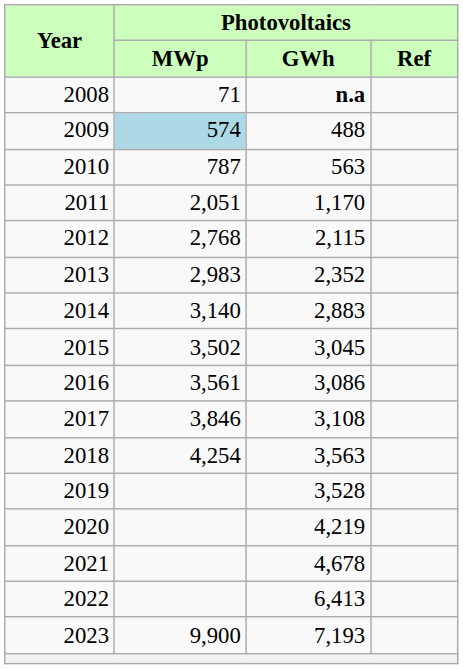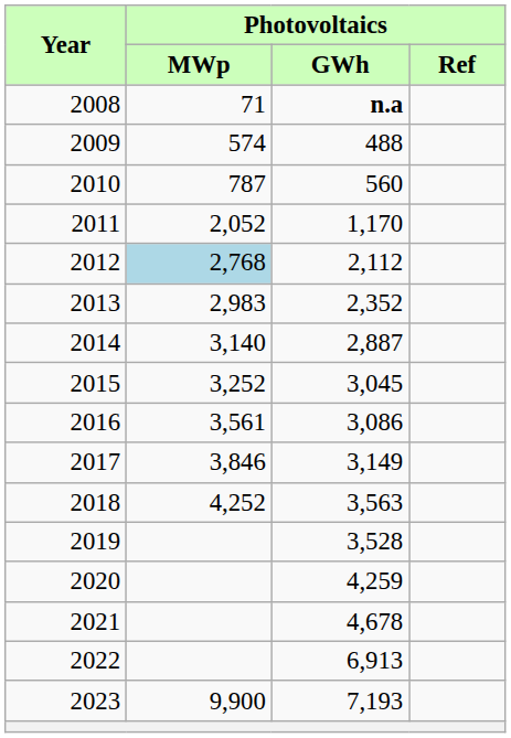 <table class="wikitable floatright" style="text-align: right; width: 320px;">
 <tr>
 <th rowspan="2" style="background:#cfb;">Year</th>
 <th colspan="3" style="background:#cfb;">Photovoltaics</th>
 </tr>
 <tr>
 <th style="background:#cfb;">MWp</th>
 <th style="background:#cfb;">GWh</th>
 <th style="background:#cfb;">Ref</th>
 </tr>
 <tr>
 <td>2008</td>
 <td>71</td>
 <td><strong>n.a</strong></td>
 <td></td>
 </tr>
 <tr>
 <td>2009</td>
-<td style="background: lightblue;">574</td>
+<td>574</td>
 <td>488</td>
 <td></td>
 </tr>
 <tr>
 <td>2010</td>
 <td>787</td>
-<td>563</td>
+<td>560</td>
 <td></td>
 </tr>
 <tr>
 <td>2011</td>
-<td>2,051</td>
+<td>2,052</td>
 <td>1,170</td>
 <td></td>
 </tr>
 <tr>
 <td>2012</td>
-<td>2,768</td>
-<td>2,115</td>
+<td style="background: lightblue;">2,768</td>
+<td>2,112</td>
 <td></td>
 </tr>
 <tr>
 <td>2013</td>
 <td>2,983</td>
 <td>2,352</td>
 <td></td>
 </tr>
 <tr>
 <td>2014</td>
 <td>3,140</td>
-<td>2,883</td>
+<td>2,887</td>
 <td></td>
 </tr>
 <tr>
 <td>2015</td>
-<td>3,502</td>
+<td>3,252</td>
 <td>3,045</td>
 <td></td>
 </tr>
 <tr>
 <td>2016</td>
 <td>3,561</td>
 <td>3,086</td>
 <td></td>
 </tr>
 <tr>
 <td>2017</td>
 <td>3,846</td>
-<td>3,108</td>
+<td>3,149</td>
 <td></td>
 </tr>
 <tr>
 <td>2018</td>
-<td>4,254</td>
+<td>4,252</td>
 <td>3,563</td>
 <td></td>
 </tr>
 <tr>
 <td>2019</td>
 <td></td>
 <td>3,528</td>
 <td></td>
 </tr>
 <tr>
 <td>2020</td>
 <td></td>
-<td>4,219</td>
+<td>4,259</td>
 <td></td>
 </tr>
 <tr>
 <td>2021</td>
 <td></td>
 <td>4,678</td>
 <td></td>
 </tr>
 <tr>
 <td>2022</td>
 <td></td>
-<td>6,413</td>
+<td>6,913</td>
 <td></td>
 </tr>
 <tr>
 <td>2023</td>
 <td>9,900</td>
 <td>7,193</td>
 <td></td>
 </tr>
 <tr>
 <th colspan="4" style="font-weight: normal"><small></small></th>
 </tr>
 </table>
